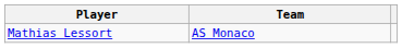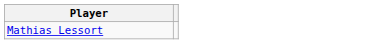 <table class="wikitable" style="text-align: center;">
 <tr>
 <th style="width:200px;">Player</th>
-<th style="width:220px;">Team</th>
 <th></th>
 </tr>
 <tr>
 <td align=left> <a href='#'>Mathias Lessort</a></td>
-<td align=left> <a href='#'>AS Monaco</a></td>
 <td></td>
 </tr>
 </table>
